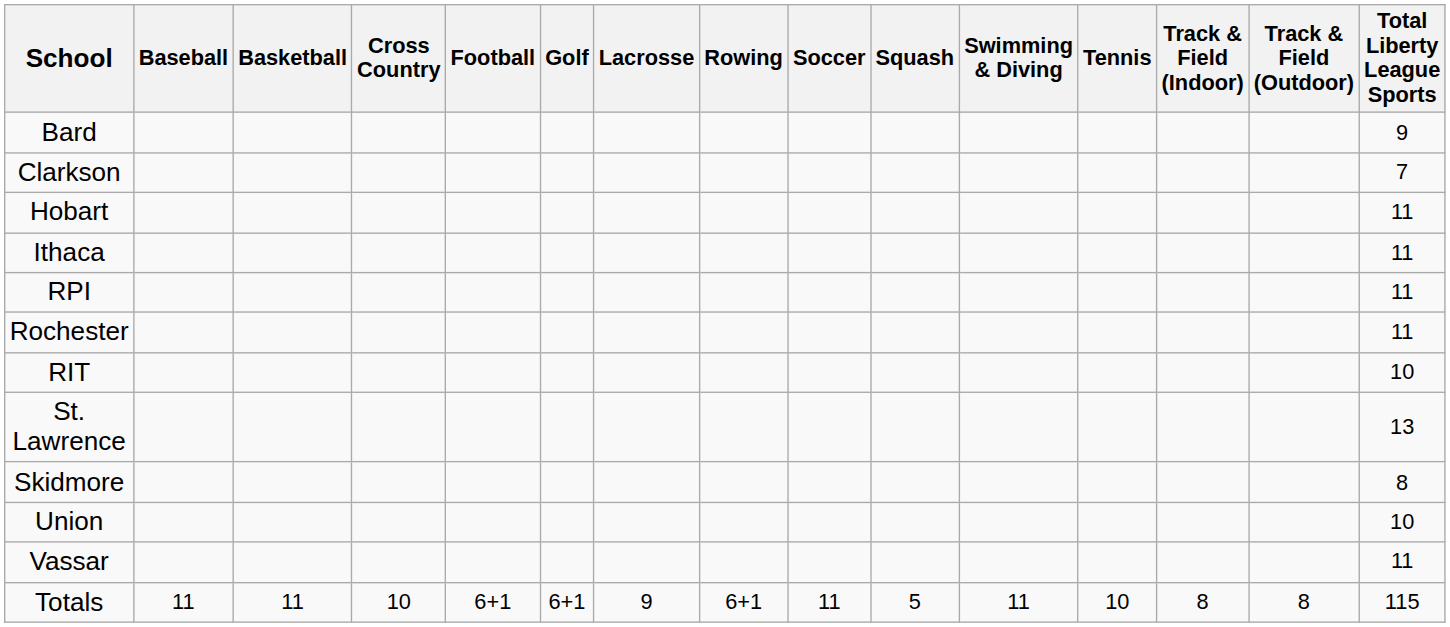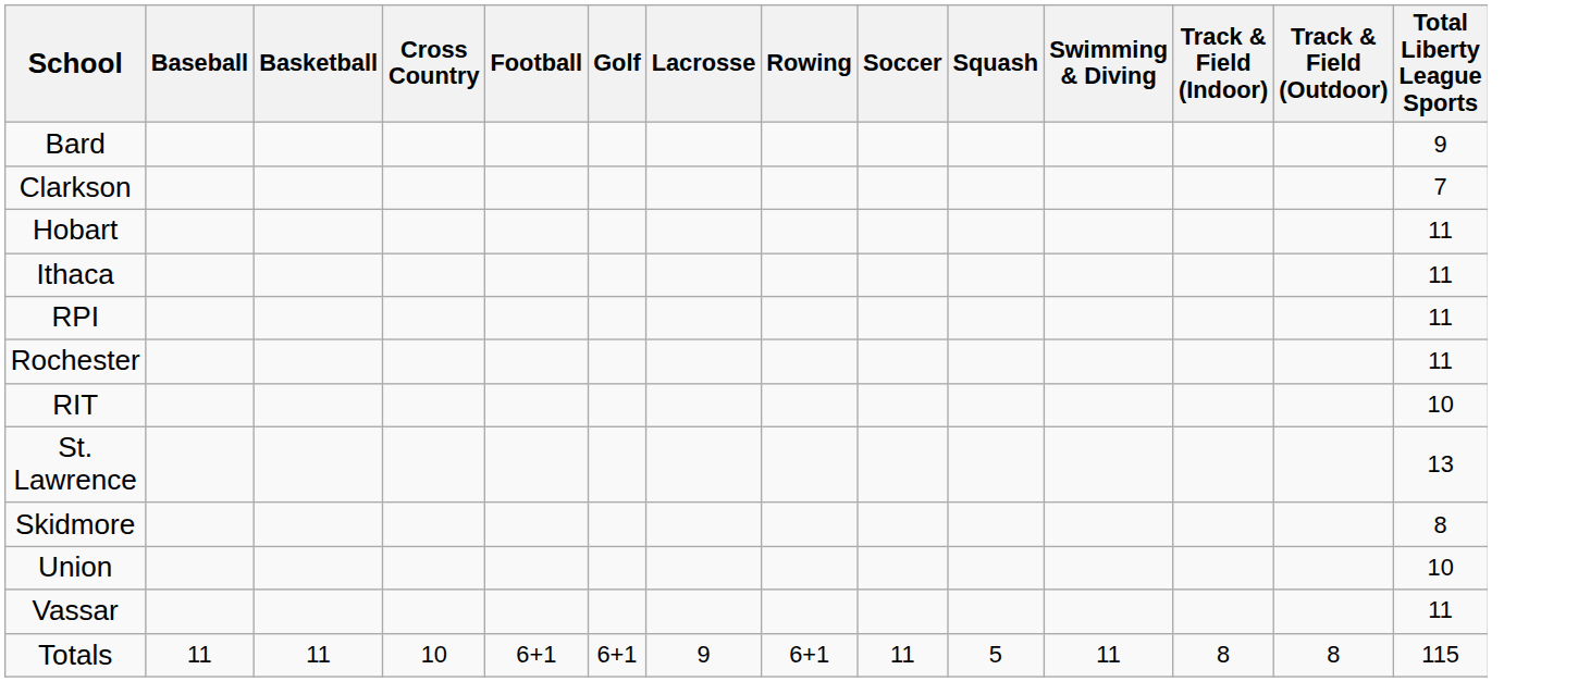 <table class="wikitable" style="text-align:center;">
 <tr>
 <th><big>School</big></th>
 <th>Baseball</th>
 <th>Basketball</th>
 <th>Cross Country</th>
 <th>Football</th>
 <th>Golf</th>
 <th>Lacrosse</th>
 <th>Rowing</th>
 <th>Soccer</th>
 <th>Squash</th>
 <th>Swimming & Diving</th>
-<th>Tennis</th>
 <th>Track & Field<br>(Indoor)</th>
 <th>Track & Field<br>(Outdoor)</th>
 <th>Total Liberty League Sports</th>
 </tr>
 <tr>
 <td><big>Bard</big></td>
-<td></td>
 <td></td>
 <td></td>
 <td></td>
 <td></td>
 <td></td>
 <td></td>
 <td></td>
 <td></td>
 <td></td>
 <td></td>
 <td></td>
 <td></td>
 <td>9</td>
 </tr>
 <tr>
 <td><big>Clarkson</big></td>
 <td></td>
 <td></td>
 <td></td>
 <td></td>
 <td></td>
 <td></td>
 <td></td>
 <td></td>
 <td></td>
 <td></td>
 <td></td>
 <td></td>
-<td></td>
 <td>7</td>
 </tr>
 <tr>
 <td><big>Hobart</big></td>
-<td></td>
 <td></td>
 <td></td>
 <td></td>
 <td></td>
 <td></td>
 <td></td>
 <td></td>
 <td></td>
 <td></td>
 <td></td>
 <td></td>
 <td></td>
 <td>11</td>
 </tr>
 <tr>
 <td><big>Ithaca</big></td>
 <td></td>
 <td></td>
 <td></td>
 <td></td>
 <td></td>
 <td></td>
 <td></td>
 <td></td>
 <td></td>
 <td></td>
 <td></td>
 <td></td>
-<td></td>
 <td>11</td>
 </tr>
 <tr>
 <td><big>RPI</big></td>
-<td></td>
 <td></td>
 <td></td>
 <td></td>
 <td></td>
 <td></td>
 <td></td>
 <td></td>
 <td></td>
 <td></td>
 <td></td>
 <td></td>
 <td></td>
 <td>11</td>
 </tr>
 <tr>
 <td><big>Rochester</big></td>
 <td></td>
 <td></td>
 <td></td>
 <td></td>
 <td></td>
 <td></td>
 <td></td>
 <td></td>
 <td></td>
 <td></td>
 <td></td>
 <td></td>
-<td></td>
 <td>11</td>
 </tr>
 <tr>
 <td><big>RIT</big></td>
-<td></td>
 <td></td>
 <td></td>
 <td></td>
 <td></td>
 <td></td>
 <td></td>
 <td></td>
 <td></td>
 <td></td>
 <td></td>
 <td></td>
 <td></td>
 <td>10</td>
 </tr>
 <tr>
 <td><big>St. Lawrence</big></td>
 <td></td>
 <td></td>
 <td></td>
 <td></td>
 <td></td>
 <td></td>
 <td></td>
 <td></td>
 <td></td>
 <td></td>
 <td></td>
 <td></td>
-<td></td>
 <td>13</td>
 </tr>
 <tr>
 <td><big>Skidmore</big></td>
-<td></td>
 <td></td>
 <td></td>
 <td></td>
 <td></td>
 <td></td>
 <td></td>
 <td></td>
 <td></td>
 <td></td>
 <td></td>
 <td></td>
 <td></td>
 <td>8</td>
 </tr>
 <tr>
 <td><big>Union</big></td>
 <td></td>
 <td></td>
 <td></td>
 <td></td>
 <td></td>
 <td></td>
 <td></td>
 <td></td>
 <td></td>
 <td></td>
 <td></td>
 <td></td>
-<td></td>
 <td>10</td>
 </tr>
 <tr>
 <td><big>Vassar</big></td>
-<td></td>
 <td></td>
 <td></td>
 <td></td>
 <td></td>
 <td></td>
 <td></td>
 <td></td>
 <td></td>
 <td></td>
 <td></td>
 <td></td>
 <td></td>
 <td>11</td>
 </tr>
 <tr>
 <td><big>Totals</big></td>
 <td>11</td>
 <td>11</td>
 <td>10</td>
 <td>6+1</td>
 <td>6+1</td>
 <td>9</td>
 <td>6+1</td>
 <td>11</td>
 <td>5</td>
 <td>11</td>
-<td>10</td>
 <td>8</td>
 <td>8</td>
 <td>115</td>
 </tr>
 </table>
